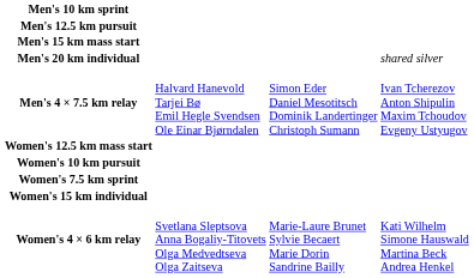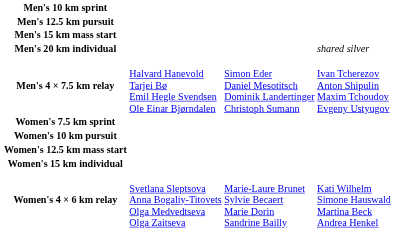 <table>
 <tr>
 <th scope="row">Men's 10 km sprint<br></th>
 <td></td>
 <td></td>
 <td></td>
 </tr>
 <tr>
 <th scope="row">Men's 12.5 km pursuit<br></th>
 <td></td>
 <td></td>
 <td></td>
 </tr>
 <tr>
 <th scope="row">Men's 15 km mass start<br></th>
 <td></td>
 <td></td>
 <td></td>
 </tr>
 <tr>
 <th scope="row" rowspan=2>Men's 20 km individual<br></th>
 <td rowspan=2></td>
 <td></td>
 <td rowspan=2><em>shared silver</em></td>
 </tr>
 <tr>
 <td></td>
 </tr>
 <tr>
 <th scope="row">Men's 4 × 7.5 km relay<br></th>
 <td><br><a href='#'>Halvard Hanevold</a><br><a href='#'>Tarjei Bø</a><br><a href='#'>Emil Hegle Svendsen</a><br><a href='#'>Ole Einar Bjørndalen</a></td>
 <td><br><a href='#'>Simon Eder</a><br><a href='#'>Daniel Mesotitsch</a><br><a href='#'>Dominik Landertinger</a><br><a href='#'>Christoph Sumann</a></td>
 <td><br><a href='#'>Ivan Tcherezov</a><br><a href='#'>Anton Shipulin</a><br><a href='#'>Maxim Tchoudov</a><br><a href='#'>Evgeny Ustyugov</a></td>
 </tr>
 <tr>
-<th scope="row">Women's 12.5 km mass start<br></th>
+<th scope="row">Women's 7.5 km sprint<br></th>
 <td></td>
 <td></td>
 <td></td>
 </tr>
 <tr>
 <th scope="row">Women's 10 km pursuit<br></th>
 <td></td>
 <td></td>
 <td></td>
 </tr>
 <tr>
-<th scope="row">Women's 7.5 km sprint<br></th>
+<th scope="row">Women's 12.5 km mass start<br></th>
 <td></td>
 <td></td>
 <td></td>
 </tr>
 <tr>
 <th scope="row">Women's 15 km individual<br></th>
 <td></td>
 <td></td>
 <td></td>
 </tr>
 <tr>
 <th scope="row">Women's 4 × 6 km relay<br></th>
 <td><br><a href='#'>Svetlana Sleptsova</a><br><a href='#'>Anna Bogaliy-Titovets</a><br><a href='#'>Olga Medvedtseva</a><br><a href='#'>Olga Zaitseva</a></td>
 <td><br><a href='#'>Marie-Laure Brunet</a><br><a href='#'>Sylvie Becaert</a><br><a href='#'>Marie Dorin</a><br><a href='#'>Sandrine Bailly</a></td>
 <td><br><a href='#'>Kati Wilhelm</a><br><a href='#'>Simone Hauswald</a><br><a href='#'>Martina Beck</a><br><a href='#'>Andrea Henkel</a></td>
 </tr>
 </table>
